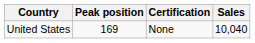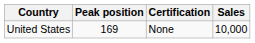 <table class="wikitable">
 <tr>
 <th>Country</th>
 <th>Peak position</th>
 <th>Certification</th>
 <th>Sales</th>
 </tr>
 <tr>
 <td>United States</td>
 <td align="center">169</td>
 <td>None</td>
-<td>10,040</td>
+<td>10,000</td>
 </tr>
 </table>
